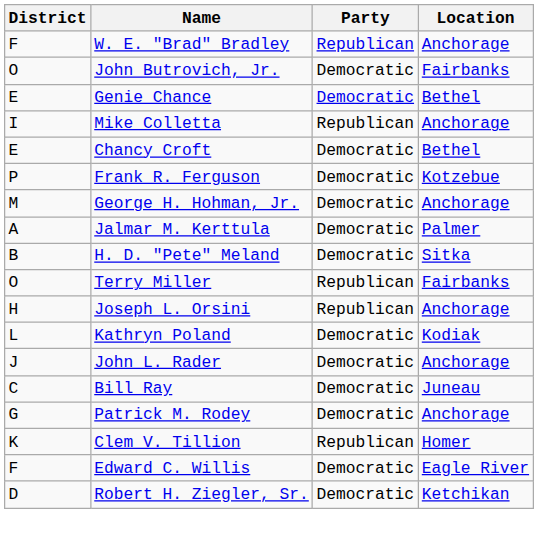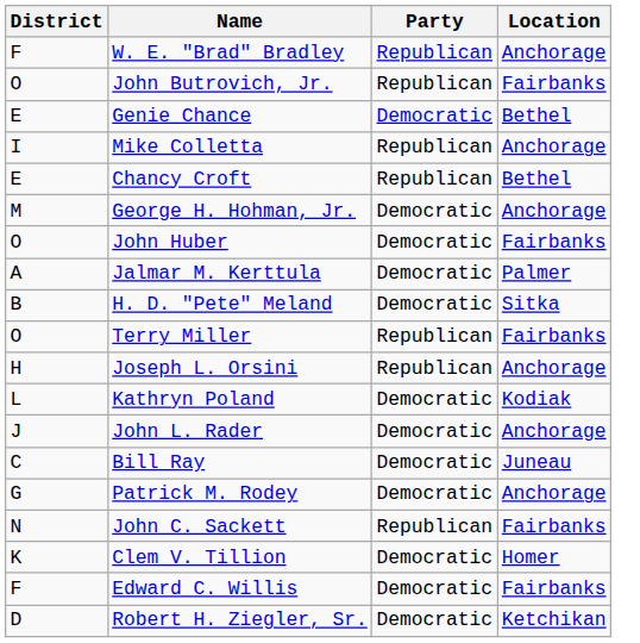 <table class="wikitable">
 <tr>
 <th>District</th>
 <th>Name</th>
 <th>Party</th>
 <th>Location</th>
 </tr>
 <tr>
 <td>F</td>
 <td><a href='#'>W. E. "Brad" Bradley</a></td>
 <td><a href='#'>Republican</a></td>
 <td><a href='#'>Anchorage</a></td>
 </tr>
 <tr>
 <td>O</td>
 <td><a href='#'>John Butrovich, Jr.</a></td>
-<td>Democratic</td>
+<td>Republican</td>
 <td><a href='#'>Fairbanks</a></td>
 </tr>
 <tr>
 <td>E</td>
 <td><a href='#'>Genie Chance</a></td>
 <td><a href='#'>Democratic</a></td>
 <td><a href='#'>Bethel</a></td>
 </tr>
 <tr>
 <td>I</td>
 <td><a href='#'>Mike Colletta</a></td>
 <td>Republican</td>
 <td><a href='#'>Anchorage</a></td>
 </tr>
 <tr>
 <td>E</td>
 <td><a href='#'>Chancy Croft</a></td>
-<td>Democratic</td>
+<td>Republican</td>
 <td><a href='#'>Bethel</a></td>
-</tr>
-<tr>
-<td>P</td>
-<td><a href='#'>Frank R. Ferguson</a></td>
-<td>Democratic</td>
-<td><a href='#'>Kotzebue</a></td>
 </tr>
 <tr>
 <td>M</td>
 <td><a href='#'>George H. Hohman, Jr.</a></td>
 <td>Democratic</td>
 <td><a href='#'>Anchorage</a></td>
+</tr>
+<tr>
+<td>O</td>
+<td><a href='#'>John Huber</a></td>
+<td>Democratic</td>
+<td><a href='#'>Fairbanks</a></td>
 </tr>
 <tr>
 <td>A</td>
 <td><a href='#'>Jalmar M. Kerttula</a></td>
 <td>Democratic</td>
 <td><a href='#'>Palmer</a></td>
 </tr>
 <tr>
 <td>B</td>
 <td><a href='#'>H. D. "Pete" Meland</a></td>
 <td>Democratic</td>
 <td><a href='#'>Sitka</a></td>
 </tr>
 <tr>
 <td>O</td>
 <td><a href='#'>Terry Miller</a></td>
 <td>Republican</td>
 <td><a href='#'>Fairbanks</a></td>
 </tr>
 <tr>
 <td>H</td>
 <td><a href='#'>Joseph L. Orsini</a></td>
 <td>Republican</td>
 <td><a href='#'>Anchorage</a></td>
 </tr>
 <tr>
 <td>L</td>
 <td><a href='#'>Kathryn Poland</a></td>
 <td>Democratic</td>
 <td><a href='#'>Kodiak</a></td>
 </tr>
 <tr>
 <td>J</td>
 <td><a href='#'>John L. Rader</a></td>
 <td>Democratic</td>
 <td><a href='#'>Anchorage</a></td>
 </tr>
 <tr>
 <td>C</td>
 <td><a href='#'>Bill Ray</a></td>
 <td>Democratic</td>
 <td><a href='#'>Juneau</a></td>
 </tr>
 <tr>
 <td>G</td>
 <td><a href='#'>Patrick M. Rodey</a></td>
 <td>Democratic</td>
 <td><a href='#'>Anchorage</a></td>
 </tr>
 <tr>
+<td>N</td>
+<td><a href='#'>John C. Sackett</a></td>
+<td>Republican</td>
+<td><a href='#'>Fairbanks</a></td>
+</tr>
+<tr>
 <td>K</td>
 <td><a href='#'>Clem V. Tillion</a></td>
-<td>Republican</td>
+<td>Democratic</td>
 <td><a href='#'>Homer</a></td>
 </tr>
 <tr>
 <td>F</td>
 <td><a href='#'>Edward C. Willis</a></td>
 <td>Democratic</td>
-<td><a href='#'>Eagle River</a></td>
+<td><a href='#'>Fairbanks</a></td>
 </tr>
 <tr>
 <td>D</td>
 <td><a href='#'>Robert H. Ziegler, Sr.</a></td>
 <td>Democratic</td>
 <td><a href='#'>Ketchikan</a></td>
 </tr>
 </table>
